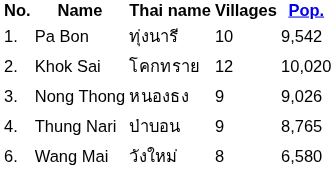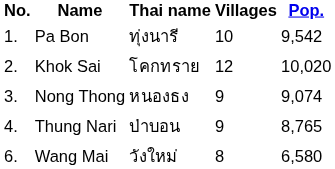 <table>
 <tr>
 <th>No.</th>
 <th>Name</th>
 <th>Thai name</th>
 <th>Villages</th>
 <th><a href='#'>Pop.</a></th>
 </tr>
 <tr>
 <td>1.</td>
 <td>Pa Bon</td>
 <td>ทุ่งนารี</td>
 <td>10</td>
 <td>9,542</td>
 <td></td>
 </tr>
 <tr>
 <td>2.</td>
 <td>Khok Sai</td>
 <td>โคกทราย</td>
 <td>12</td>
 <td>10,020</td>
 <td></td>
 </tr>
 <tr>
 <td>3.</td>
 <td>Nong Thong</td>
 <td>หนองธง</td>
 <td>9</td>
-<td>9,026</td>
+<td>9,074</td>
 <td></td>
 </tr>
 <tr>
 <td>4.</td>
 <td>Thung Nari</td>
 <td>ป่าบอน</td>
 <td>9</td>
 <td>8,765</td>
 <td></td>
 </tr>
 <tr>
 <td>6.</td>
 <td>Wang Mai</td>
 <td>วังใหม่</td>
 <td>8</td>
 <td>6,580</td>
 <td></td>
 </tr>
 </table>
